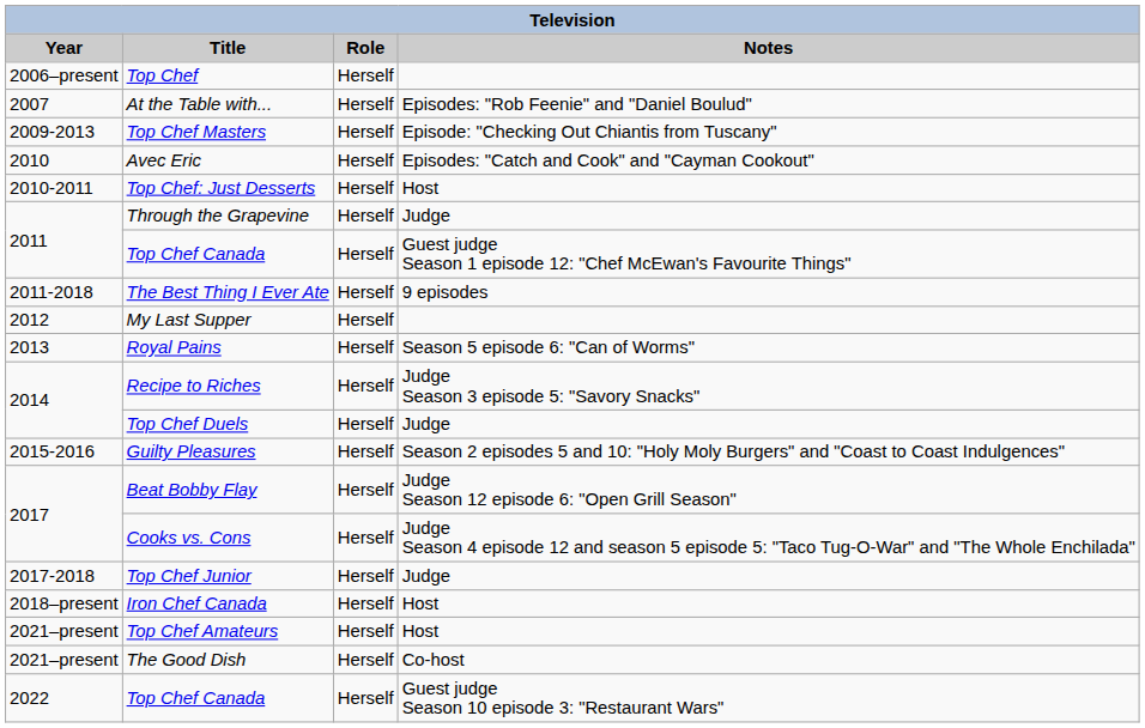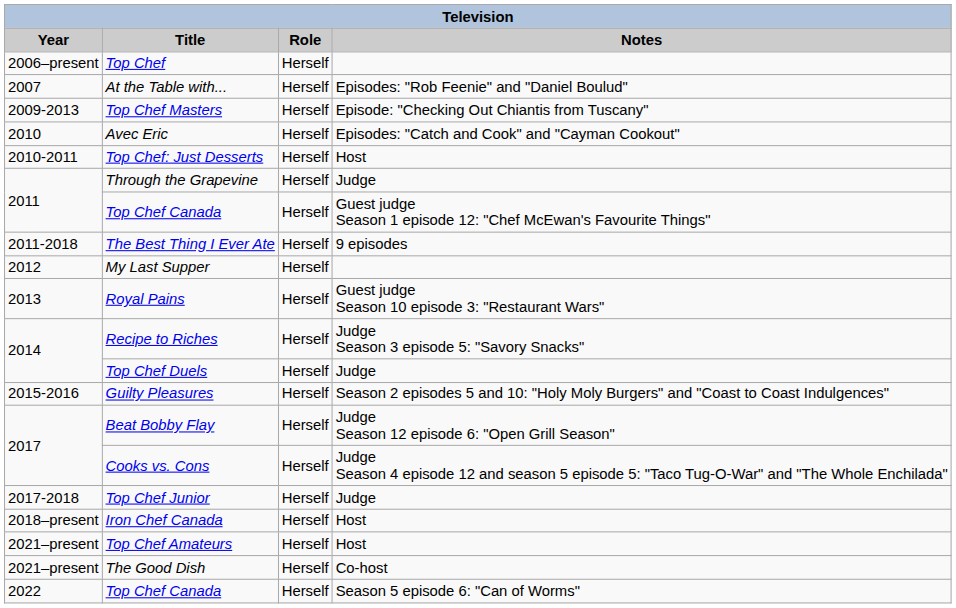 <table class="wikitable" style="font-size:90%;">
 <tr>
 <th colspan=4 style="background:#B0C4DE;">Television</th>
 </tr>
 <tr align="center">
 <th style="background: #CCCCCC;">Year</th>
 <th style="background: #CCCCCC;">Title</th>
 <th style="background: #CCCCCC;">Role</th>
 <th style="background: #CCCCCC;">Notes</th>
 </tr>
 <tr>
 <td>2006–present</td>
 <td><em><a href='#'>Top Chef</a></em></td>
 <td>Herself</td>
 </tr>
 <tr>
 <td>2007</td>
 <td><em>At the Table with...</em></td>
 <td>Herself</td>
 <td>Episodes: "Rob Feenie" and "Daniel Boulud"</td>
 </tr>
 <tr>
 <td>2009-2013</td>
 <td><em><a href='#'>Top Chef Masters</a></em></td>
 <td>Herself</td>
 <td>Episode: "Checking Out Chiantis from Tuscany"</td>
 </tr>
 <tr>
 <td>2010</td>
 <td><em>Avec Eric</em></td>
 <td>Herself</td>
 <td>Episodes: "Catch and Cook" and "Cayman Cookout"</td>
 </tr>
 <tr>
 <td>2010-2011</td>
 <td><em><a href='#'>Top Chef: Just Desserts</a></em></td>
 <td>Herself</td>
 <td>Host</td>
 </tr>
 <tr>
 <td rowspan=2>2011</td>
 <td><em>Through the Grapevine</em></td>
 <td>Herself</td>
 <td>Judge</td>
 </tr>
 <tr>
 <td><em><a href='#'>Top Chef Canada</a></em></td>
 <td>Herself</td>
 <td>Guest judge<br> Season 1 episode 12: "Chef McEwan's Favourite Things"</td>
 </tr>
 <tr>
 <td>2011-2018</td>
 <td><em><a href='#'>The Best Thing I Ever Ate</a></em></td>
 <td>Herself</td>
 <td>9 episodes</td>
 </tr>
 <tr>
 <td>2012</td>
 <td><em>My Last Supper</em></td>
 <td>Herself</td>
 <td></td>
 </tr>
 <tr>
 <td>2013</td>
 <td><em><a href='#'>Royal Pains</a></em></td>
 <td>Herself</td>
-<td>Season 5 episode 6: "Can of Worms"</td>
+<td>Guest judge<br>Season 10 episode 3: "Restaurant Wars"</td>
 </tr>
 <tr>
 <td rowspan=2>2014</td>
 <td><em><a href='#'>Recipe to Riches</a></em></td>
 <td>Herself</td>
 <td>Judge<br> Season 3 episode 5: "Savory Snacks"</td>
 </tr>
 <tr>
 <td><em><a href='#'>Top Chef Duels</a></em></td>
 <td>Herself</td>
 <td>Judge</td>
 </tr>
 <tr>
 <td>2015-2016</td>
 <td><em><a href='#'>Guilty Pleasures</a></em></td>
 <td>Herself</td>
 <td>Season 2 episodes 5 and 10: "Holy Moly Burgers" and "Coast to Coast Indulgences"</td>
 </tr>
 <tr>
 <td rowspan=2>2017</td>
 <td><em><a href='#'>Beat Bobby Flay</a></em></td>
 <td>Herself</td>
 <td>Judge<br> Season 12 episode 6: "Open Grill Season"</td>
 </tr>
 <tr>
 <td><em><a href='#'>Cooks vs. Cons</a></em></td>
 <td>Herself</td>
 <td>Judge<br> Season 4 episode 12 and season 5 episode 5: "Taco Tug-O-War" and "The Whole Enchilada"</td>
 </tr>
 <tr>
 <td>2017-2018</td>
 <td><em><a href='#'>Top Chef Junior</a></em></td>
 <td>Herself</td>
 <td>Judge</td>
 </tr>
 <tr>
 <td>2018–present</td>
 <td><em><a href='#'>Iron Chef Canada</a></em></td>
 <td>Herself</td>
 <td>Host</td>
 </tr>
 <tr>
 <td>2021–present</td>
 <td><em><a href='#'>Top Chef Amateurs</a></em></td>
 <td>Herself</td>
 <td>Host</td>
 </tr>
 <tr>
 <td>2021–present</td>
 <td><em>The Good Dish</em></td>
 <td>Herself</td>
 <td>Co-host</td>
 </tr>
 <tr>
 <td>2022</td>
 <td><em><a href='#'>Top Chef Canada</a></em></td>
 <td>Herself</td>
-<td>Guest judge<br>Season 10 episode 3: "Restaurant Wars"</td>
+<td>Season 5 episode 6: "Can of Worms"</td>
 </tr>
 </table>
